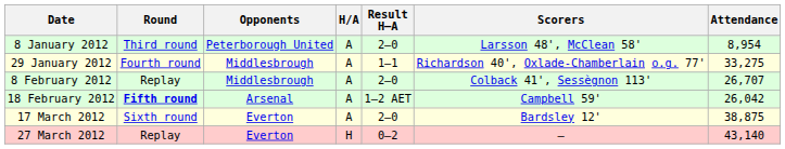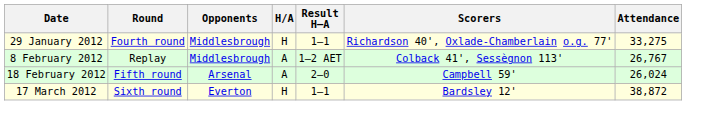 <table class="wikitable" style="text-align:center">
 <tr>
 <th>Date</th>
 <th>Round</th>
 <th>Opponents</th>
 <th>H/A</th>
 <th>Result<br>H–A</th>
 <th>Scorers</th>
 <th>Attendance</th>
 </tr>
-<tr style="background:#dfd;">
-<td>8 January 2012</td>
-<td><a href='#'>Third round</a></td>
-<td><a href='#'>Peterborough United</a></td>
-<td>A</td>
-<td>2–0</td>
-<td><a href='#'>Larsson</a> 48', <a href='#'>McClean</a> 58'</td>
-<td>8,954</td>
-</tr>
 <tr style="background:#ffd;">
 <td>29 January 2012</td>
 <td><a href='#'>Fourth round</a></td>
 <td><a href='#'>Middlesbrough</a></td>
-<td>A</td>
+<td>H</td>
 <td>1–1</td>
 <td><a href='#'>Richardson</a> 40', <a href='#'>Oxlade-Chamberlain</a> <a href='#'>o.g.</a> 77'</td>
 <td>33,275</td>
 </tr>
 <tr style="background:#dfd;">
 <td>8 February 2012</td>
 <td>Replay</td>
 <td><a href='#'>Middlesbrough</a></td>
 <td>A</td>
-<td>2–0</td>
+<td>1–2 AET</td>
 <td><a href='#'>Colback</a> 41', <a href='#'>Sessègnon</a> 113'</td>
-<td>26,707</td>
+<td>26,767</td>
 </tr>
 <tr style="background:#dfd;">
 <td>18 February 2012</td>
-<td><strong><a href='#'>Fifth round</a></strong></td>
+<td><a href='#'>Fifth round</a></td>
 <td><a href='#'>Arsenal</a></td>
 <td>A</td>
-<td>1–2 AET</td>
+<td>2–0</td>
 <td><a href='#'>Campbell</a> 59'</td>
-<td>26,042</td>
+<td>26,024</td>
 </tr>
 <tr style="background:#ffd;">
 <td>17 March 2012</td>
 <td><a href='#'>Sixth round</a></td>
 <td><a href='#'>Everton</a></td>
-<td>A</td>
-<td>2–0</td>
+<td>H</td>
+<td>1–1</td>
 <td><a href='#'>Bardsley</a> 12'</td>
-<td>38,875</td>
-</tr>
-<tr style="background:#fcc;">
-<td>27 March 2012</td>
-<td>Replay</td>
-<td><a href='#'>Everton</a></td>
-<td>H</td>
-<td>0–2</td>
-<td>–</td>
-<td>43,140</td>
+<td>38,872</td>
 </tr>
 </table>
